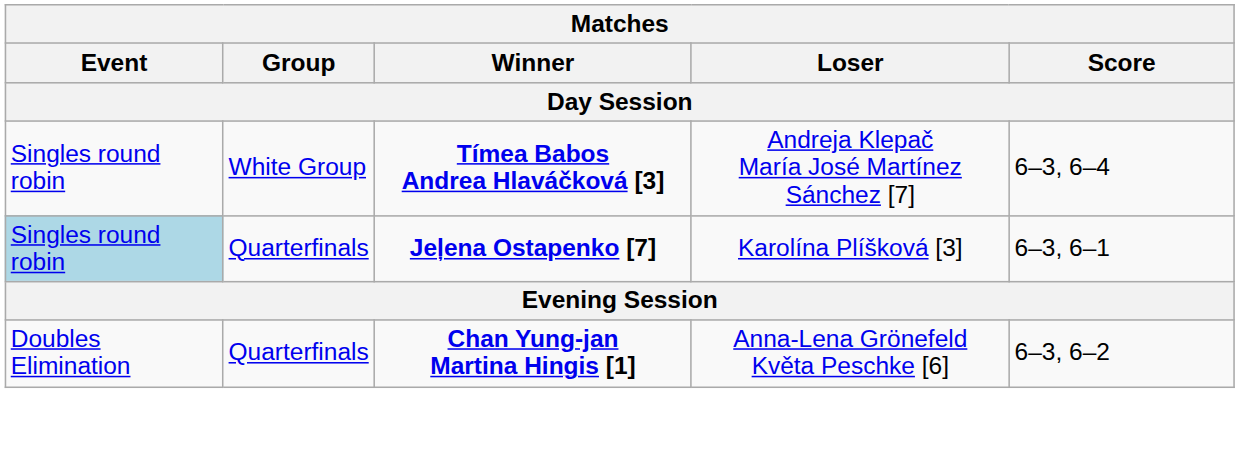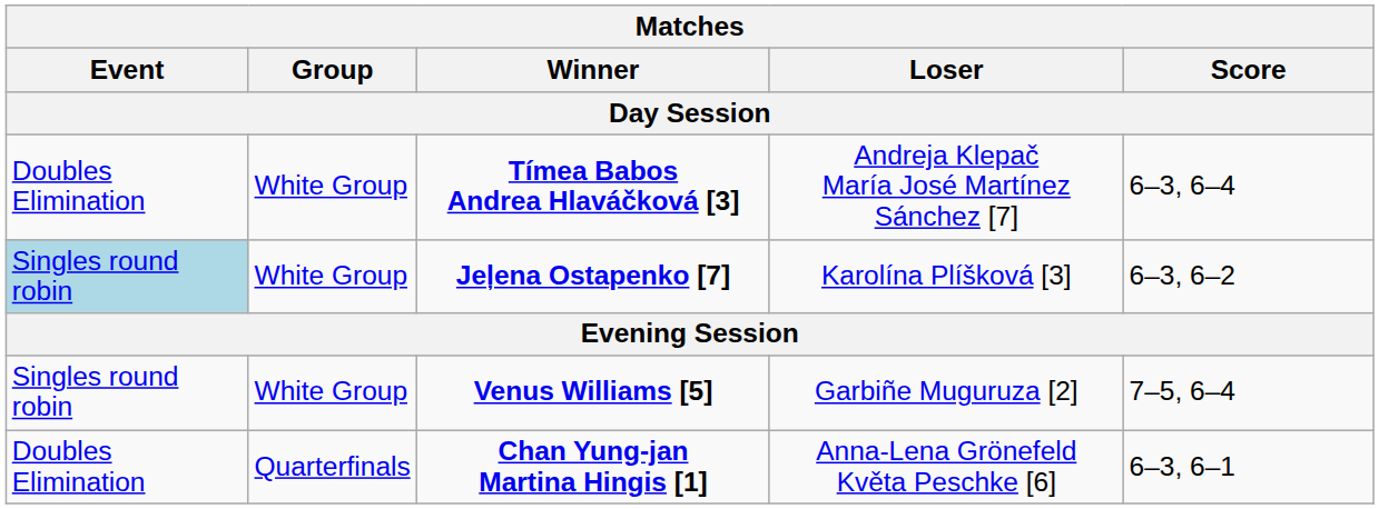 <table class="wikitable collapsible uncollapsed" style="margin:1em auto;">
 <tr>
 <th colspan=5>Matches</th>
 </tr>
 <tr>
 <th style="width:135px;">Event</th>
 <th style="width:85px;">Group</th>
 <th style="width:200px;">Winner</th>
 <th style="width:200px;">Loser</th>
 <th style="width:140px;">Score</th>
 </tr>
 <tr>
 <th colspan=5>Day Session</th>
 </tr>
 <tr align=left>
-<td><a href='#'>Singles round robin</a></td>
+<td><a href='#'>Doubles Elimination</a></td>
 <td><a href='#'>White Group</a></td>
 <td align=center><strong> <a href='#'>Tímea Babos</a> <br>  <a href='#'>Andrea Hlaváčková</a> [3]</strong></td>
 <td align=center> <a href='#'>Andreja Klepač</a>  <br>  <a href='#'>María José Martínez Sánchez</a> [7]</td>
 <td>6–3, 6–4</td>
 </tr>
 <tr align=left>
 <td style="background: lightblue;"><a href='#'>Singles round robin</a></td>
-<td><a href='#'>Quarterfinals</a></td>
+<td><a href='#'>White Group</a></td>
 <td align=center> <strong><a href='#'>Jeļena Ostapenko</a> [7]</strong></td>
 <td align=center> <a href='#'>Karolína Plíšková</a> [3]</td>
-<td>6–3, 6–1</td>
+<td>6–3, 6–2</td>
 </tr>
 <tr>
 <th colspan=5>Evening Session</th>
+</tr>
+<tr align=left>
+<td><a href='#'>Singles round robin</a></td>
+<td><a href='#'>White Group</a></td>
+<td align=center> <strong><a href='#'>Venus Williams</a> [5]</strong></td>
+<td align=center> <a href='#'>Garbiñe Muguruza</a> [2]</td>
+<td>7–5, 6–4</td>
 </tr>
 <tr align=left>
 <td><a href='#'>Doubles Elimination</a></td>
 <td><a href='#'>Quarterfinals</a></td>
 <td align=center><strong> <a href='#'>Chan Yung-jan</a> <br>  <a href='#'>Martina Hingis</a> [1]</strong></td>
 <td align=center> <a href='#'>Anna-Lena Grönefeld</a><br>  <a href='#'>Květa Peschke</a> [6]</td>
-<td>6–3, 6–2</td>
+<td>6–3, 6–1</td>
 </tr>
 </table>
